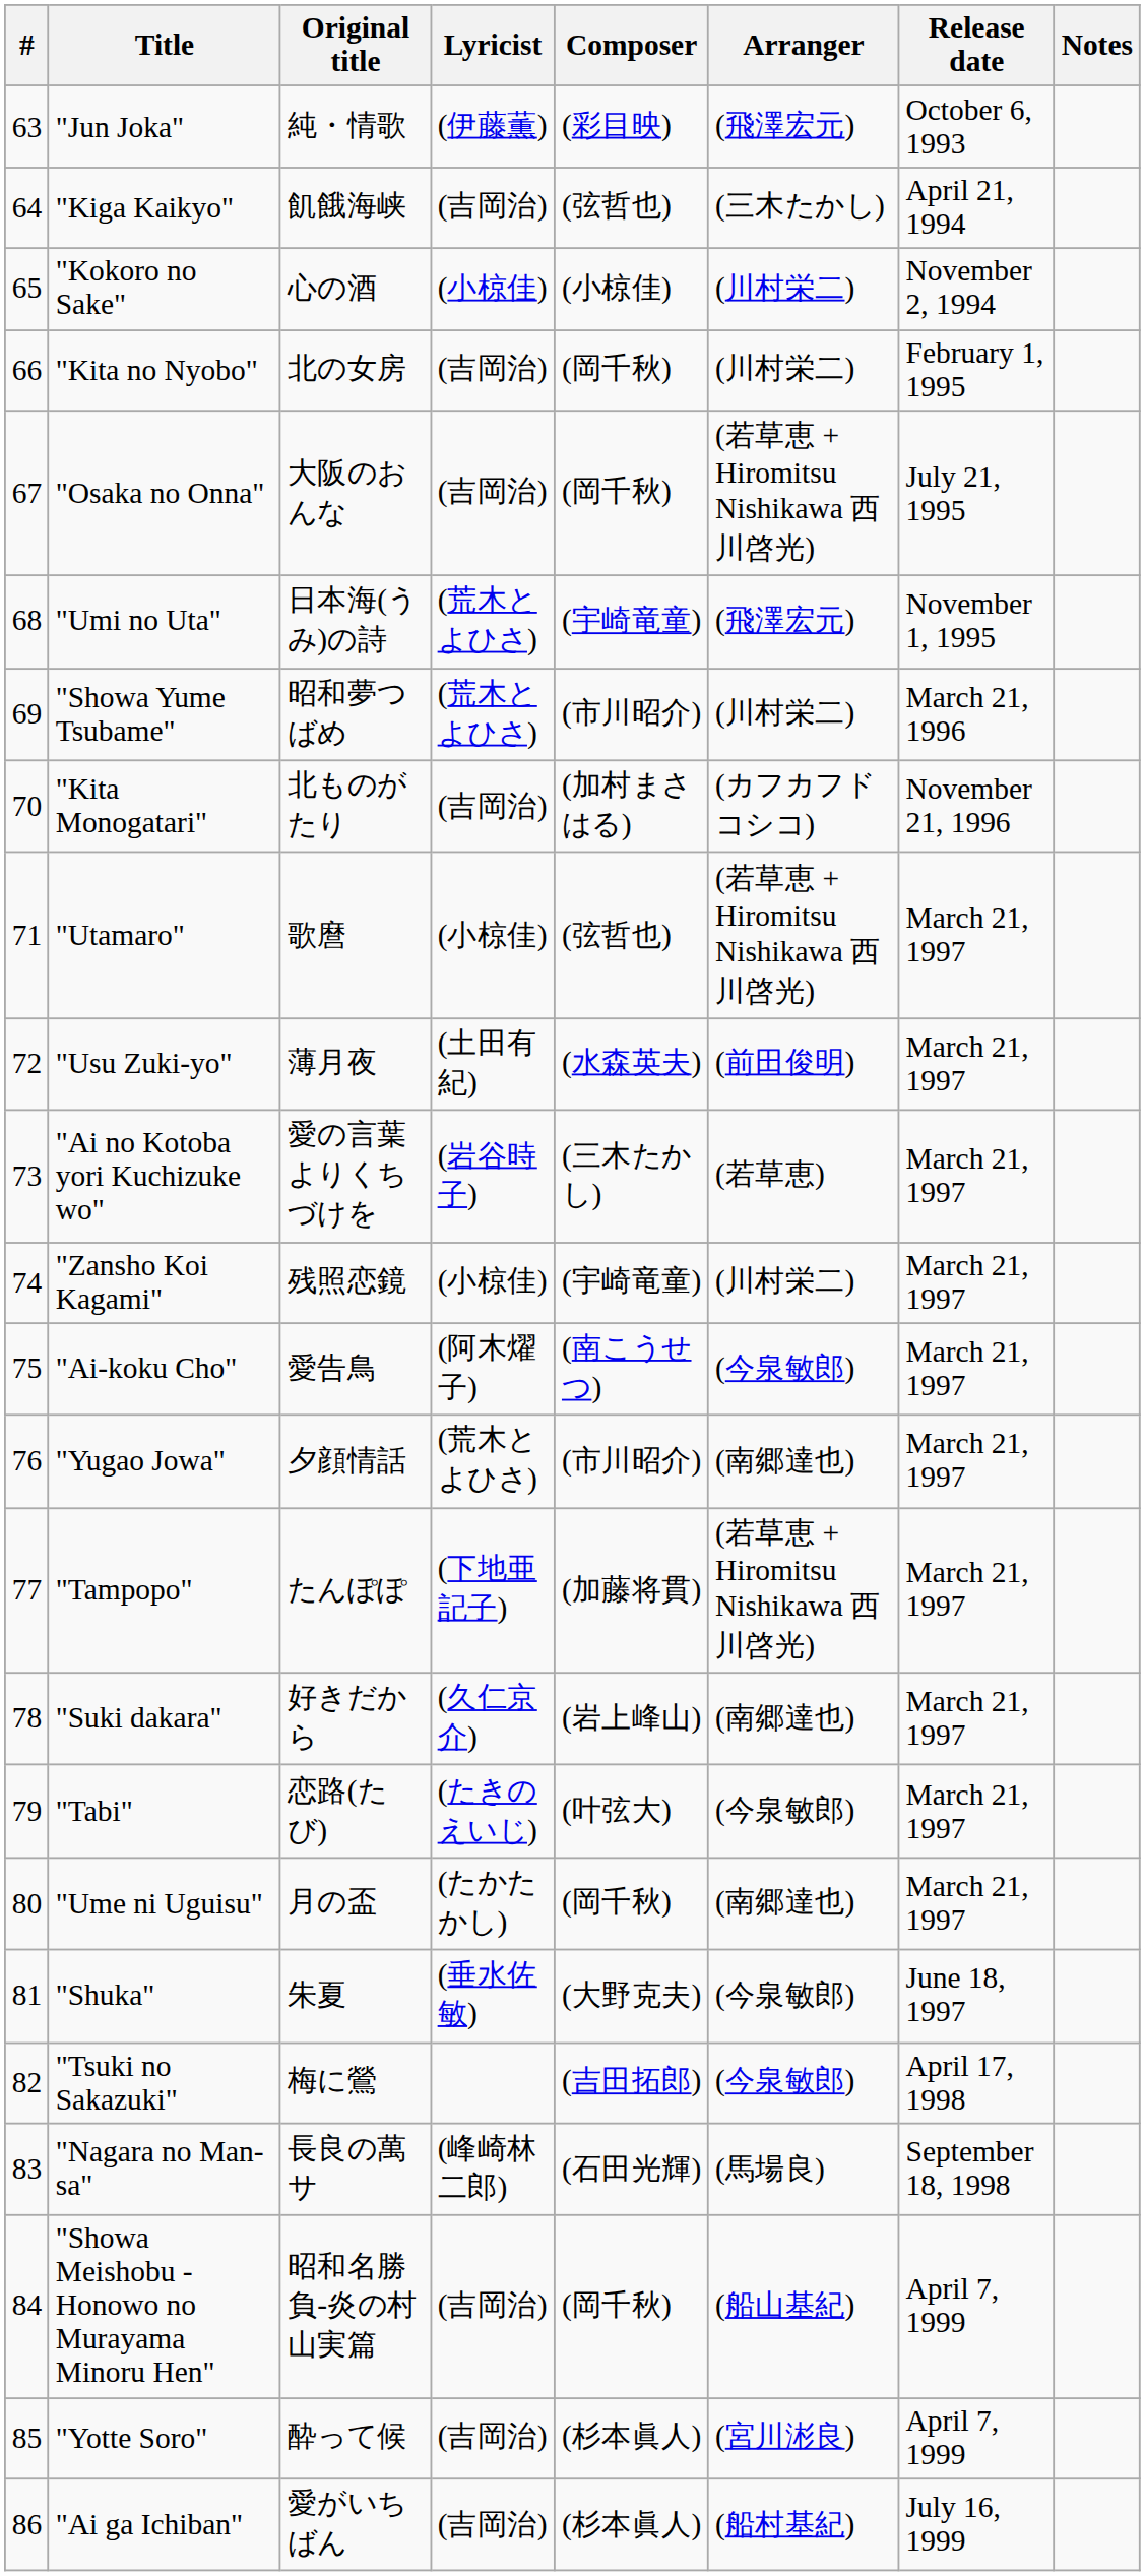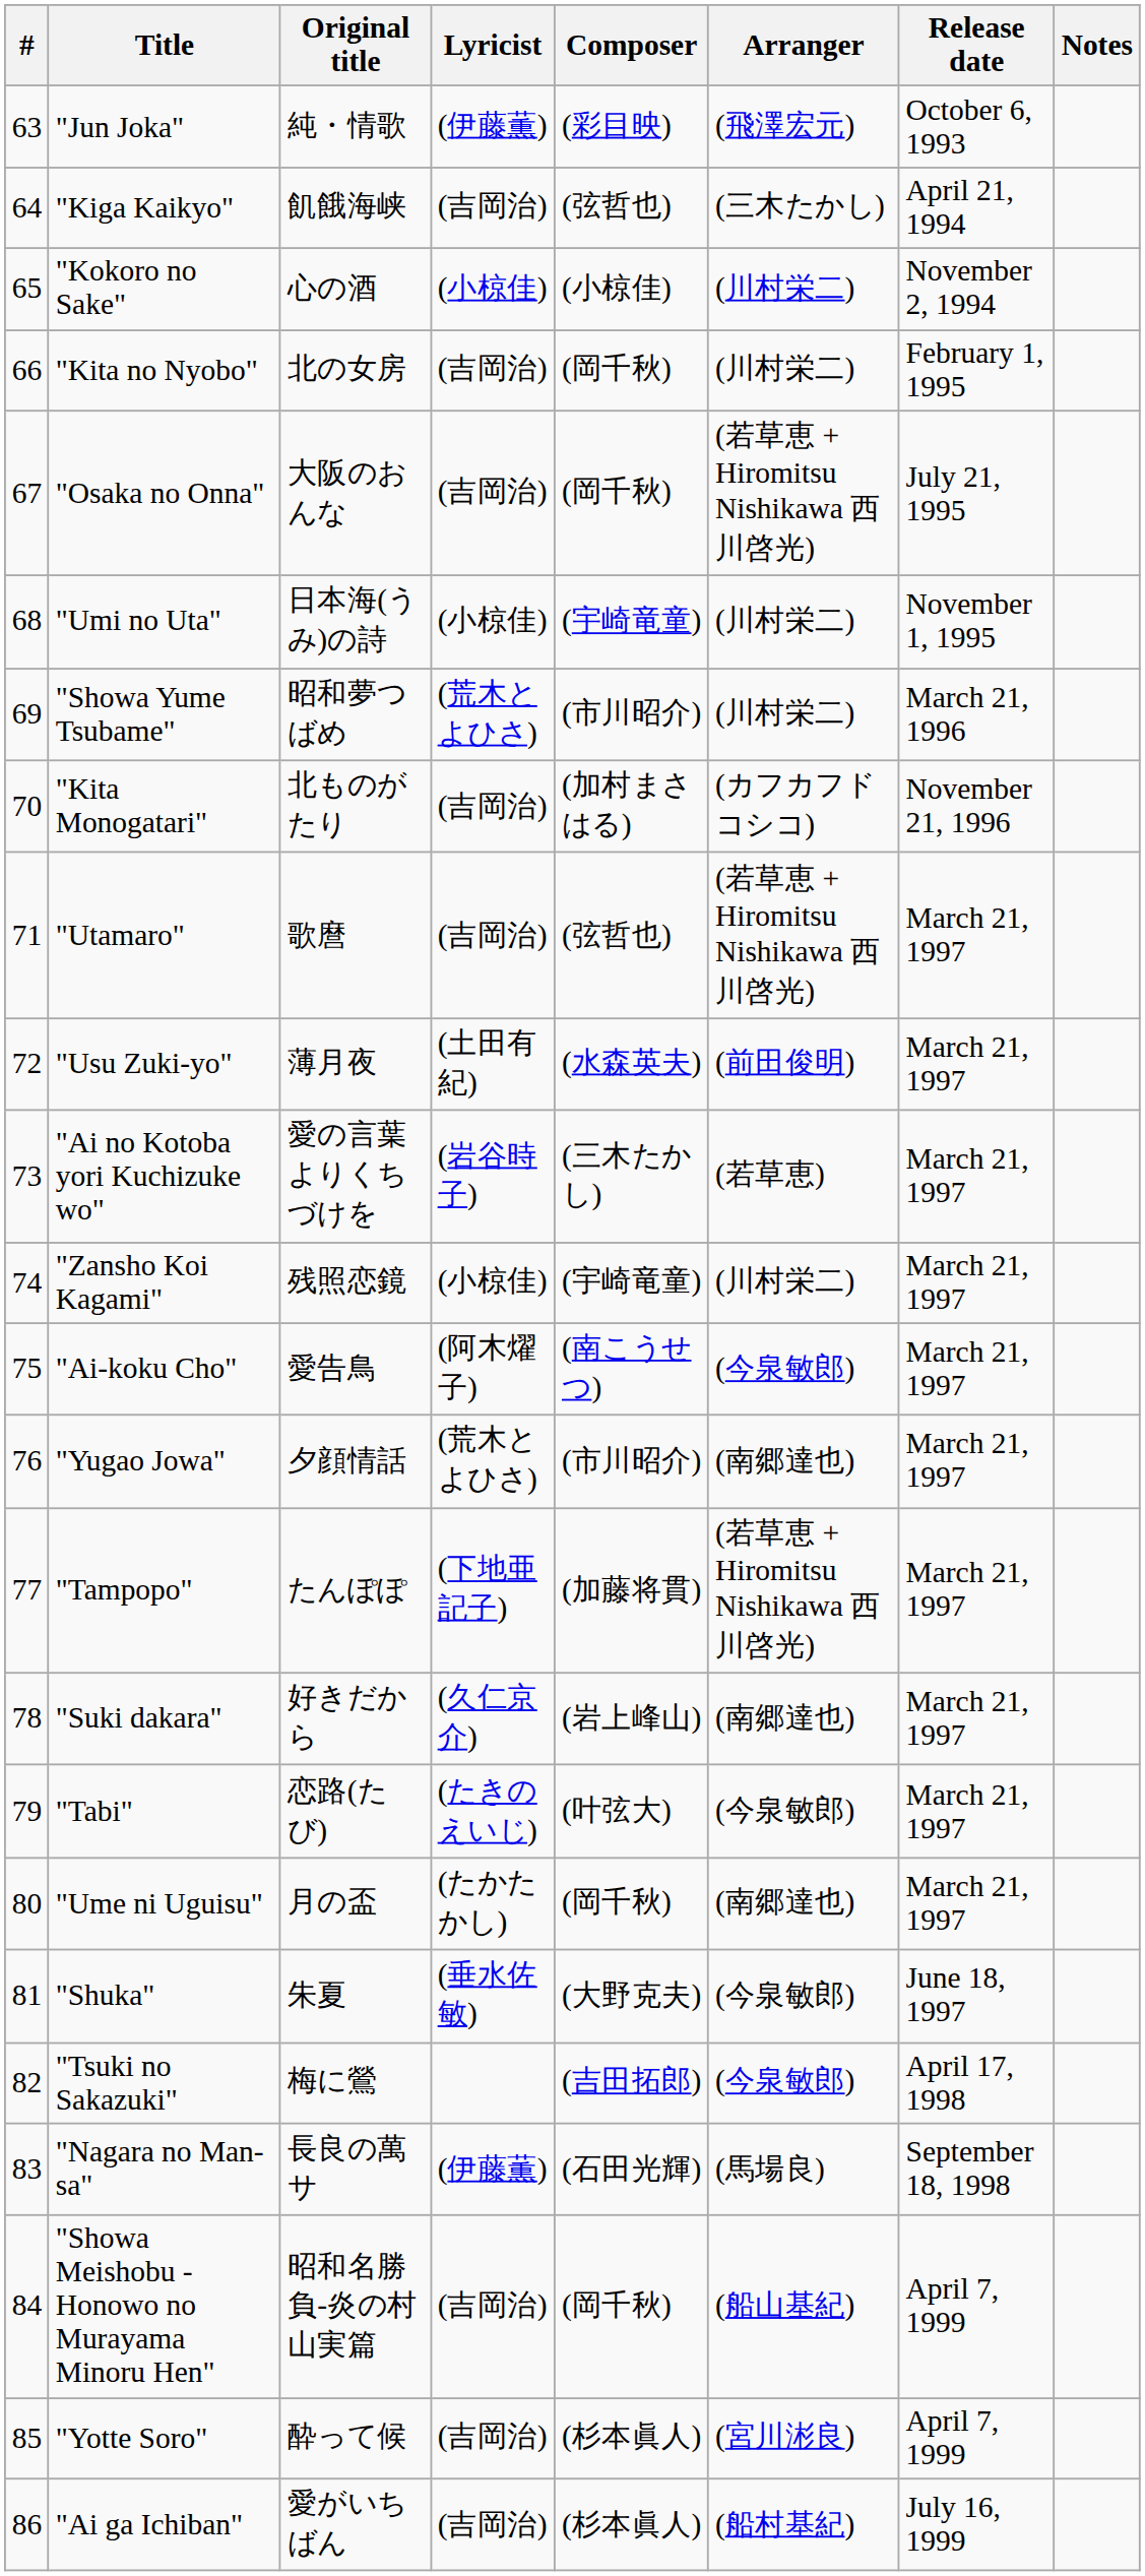 <table class="wikitable sortable">
 <tr>
 <th>#</th>
 <th>Title</th>
 <th>Original title</th>
 <th>Lyricist</th>
 <th>Composer</th>
 <th>Arranger</th>
 <th data-sort-type="date">Release date</th>
 <th>Notes</th>
 </tr>
 <tr>
 <td>63</td>
 <td>"Jun Joka"</td>
 <td>純・情歌</td>
 <td> (<a href='#'>伊藤薫</a>)</td>
 <td> (<a href='#'>彩目映</a>)</td>
 <td> (<a href='#'>飛澤宏元</a>)</td>
 <td>October 6, 1993</td>
 <td></td>
 </tr>
 <tr>
 <td>64</td>
 <td>"Kiga Kaikyo"</td>
 <td>飢餓海峡</td>
 <td> (吉岡治)</td>
 <td> (弦哲也)</td>
 <td> (三木たかし)</td>
 <td>April 21, 1994</td>
 <td></td>
 </tr>
 <tr>
 <td>65</td>
 <td>"Kokoro no Sake"</td>
 <td>心の酒</td>
 <td> (<a href='#'>小椋佳</a>)</td>
 <td> (小椋佳)</td>
 <td> (<a href='#'>川村栄二</a>)</td>
 <td>November 2, 1994</td>
 <td></td>
 </tr>
 <tr>
 <td>66</td>
 <td>"Kita no Nyobo"</td>
 <td>北の女房</td>
 <td> (吉岡治)</td>
 <td> (岡千秋)</td>
 <td> (川村栄二)</td>
 <td>February 1, 1995</td>
 <td></td>
 </tr>
 <tr>
 <td>67</td>
 <td>"Osaka no Onna"</td>
 <td>大阪のおんな</td>
 <td> (吉岡治)</td>
 <td> (岡千秋)</td>
 <td> (若草恵 + Hiromitsu Nishikawa 西川啓光)</td>
 <td>July 21, 1995</td>
 <td></td>
 </tr>
 <tr>
 <td>68</td>
 <td>"Umi no Uta"</td>
 <td>日本海(うみ)の詩</td>
-<td> (<a href='#'>荒木とよひさ</a>)</td>
+<td> (小椋佳)</td>
 <td> (<a href='#'>宇崎竜童</a>)</td>
-<td> (<a href='#'>飛澤宏元</a>)</td>
+<td> (川村栄二)</td>
 <td>November 1, 1995</td>
 <td></td>
 </tr>
 <tr>
 <td>69</td>
 <td>"Showa Yume Tsubame"</td>
 <td>昭和夢つばめ</td>
 <td> (<a href='#'>荒木とよひさ</a>)</td>
 <td> (市川昭介)</td>
 <td> (川村栄二)</td>
 <td>March 21, 1996</td>
 <td></td>
 </tr>
 <tr>
 <td>70</td>
 <td>"Kita Monogatari"</td>
 <td>北ものがたり</td>
 <td> (吉岡治)</td>
 <td> (加村まさはる)</td>
 <td> (カフカフドコシコ)</td>
 <td>November 21, 1996</td>
 <td></td>
 </tr>
 <tr>
 <td>71</td>
 <td>"Utamaro"</td>
 <td>歌麿</td>
-<td> (小椋佳)</td>
+<td> (吉岡治)</td>
 <td> (弦哲也)</td>
 <td> (若草恵 + Hiromitsu Nishikawa 西川啓光)</td>
 <td>March 21, 1997</td>
 <td></td>
 </tr>
 <tr>
 <td>72</td>
 <td>"Usu Zuki-yo"</td>
 <td>薄月夜</td>
 <td> (土田有紀)</td>
 <td> (<a href='#'>水森英夫</a>)</td>
 <td> (<a href='#'>前田俊明</a>)</td>
 <td>March 21, 1997</td>
 <td></td>
 </tr>
 <tr>
 <td>73</td>
 <td>"Ai no Kotoba yori Kuchizuke wo"</td>
 <td>愛の言葉よりくちづけを</td>
 <td> (<a href='#'>岩谷時子</a>)</td>
 <td> (三木たかし)</td>
 <td> (若草恵)</td>
 <td>March 21, 1997</td>
 <td></td>
 </tr>
 <tr>
 <td>74</td>
 <td>"Zansho Koi Kagami"</td>
 <td>残照恋鏡</td>
 <td> (小椋佳)</td>
 <td> (宇崎竜童)</td>
 <td> (川村栄二)</td>
 <td>March 21, 1997</td>
 <td></td>
 </tr>
 <tr>
 <td>75</td>
 <td>"Ai-koku Cho"</td>
 <td>愛告鳥</td>
 <td> (阿木燿子)</td>
 <td> (<a href='#'>南こうせつ</a>)</td>
 <td> (<a href='#'>今泉敏郎</a>)</td>
 <td>March 21, 1997</td>
 <td></td>
 </tr>
 <tr>
 <td>76</td>
 <td>"Yugao Jowa"</td>
 <td>夕顔情話</td>
 <td> (荒木とよひさ)</td>
 <td> (市川昭介)</td>
 <td> (南郷達也)</td>
 <td>March 21, 1997</td>
 <td></td>
 </tr>
 <tr>
 <td>77</td>
 <td>"Tampopo"</td>
 <td>たんぽぽ</td>
 <td> (<a href='#'>下地亜記子</a>)</td>
 <td> (加藤将貫)</td>
 <td> (若草恵 + Hiromitsu Nishikawa 西川啓光)</td>
 <td>March 21, 1997</td>
 <td></td>
 </tr>
 <tr>
 <td>78</td>
 <td>"Suki dakara"</td>
 <td>好きだから</td>
 <td> (<a href='#'>久仁京介</a>)</td>
 <td> (岩上峰山)</td>
 <td> (南郷達也)</td>
 <td>March 21, 1997</td>
 <td></td>
 </tr>
 <tr>
 <td>79</td>
 <td>"Tabi"</td>
 <td>恋路(たび)</td>
 <td> (<a href='#'>たきのえいじ</a>)</td>
 <td> (叶弦大)</td>
 <td> (今泉敏郎)</td>
 <td>March 21, 1997</td>
 <td></td>
 </tr>
 <tr>
 <td>80</td>
 <td>"Ume ni Uguisu"</td>
 <td>月の盃</td>
 <td> (たかたかし)</td>
 <td> (岡千秋)</td>
 <td> (南郷達也)</td>
 <td>March 21, 1997</td>
 <td></td>
 </tr>
 <tr>
 <td>81</td>
 <td>"Shuka"</td>
 <td>朱夏</td>
 <td> (<a href='#'>垂水佐敏</a>)</td>
 <td> (大野克夫)</td>
 <td> (今泉敏郎)</td>
 <td>June 18, 1997</td>
 <td></td>
 </tr>
 <tr>
 <td>82</td>
 <td>"Tsuki no Sakazuki"</td>
 <td>梅に鶯</td>
 <td></td>
 <td> (<a href='#'>吉田拓郎</a>)</td>
 <td> (<a href='#'>今泉敏郎</a>)</td>
 <td>April 17, 1998</td>
 <td></td>
 </tr>
 <tr>
 <td>83</td>
 <td>"Nagara no Man-sa"</td>
 <td>長良の萬サ</td>
-<td> (峰崎林二郎)</td>
+<td> (<a href='#'>伊藤薫</a>)</td>
 <td> (石田光輝)</td>
 <td> (馬場良)</td>
 <td>September 18, 1998</td>
 <td></td>
 </tr>
 <tr>
 <td>84</td>
 <td>"Showa Meishobu - Honowo no Murayama Minoru Hen"</td>
 <td>昭和名勝負-炎の村山実篇</td>
 <td> (吉岡治)</td>
 <td> (岡千秋)</td>
 <td> (<a href='#'>船山基紀</a>)</td>
 <td>April 7, 1999</td>
 <td></td>
 </tr>
 <tr>
 <td>85</td>
 <td>"Yotte Soro"</td>
 <td>酔って候</td>
 <td> (吉岡治)</td>
 <td> (杉本眞人)</td>
 <td> (<a href='#'>宮川涁良</a>)</td>
 <td>April 7, 1999</td>
 <td></td>
 </tr>
 <tr>
 <td>86</td>
 <td>"Ai ga Ichiban"</td>
 <td>愛がいちばん</td>
 <td> (吉岡治)</td>
 <td> (杉本眞人)</td>
 <td> (<a href='#'>船村基紀</a>)</td>
 <td>July 16, 1999</td>
 <td></td>
 </tr>
 </table>
